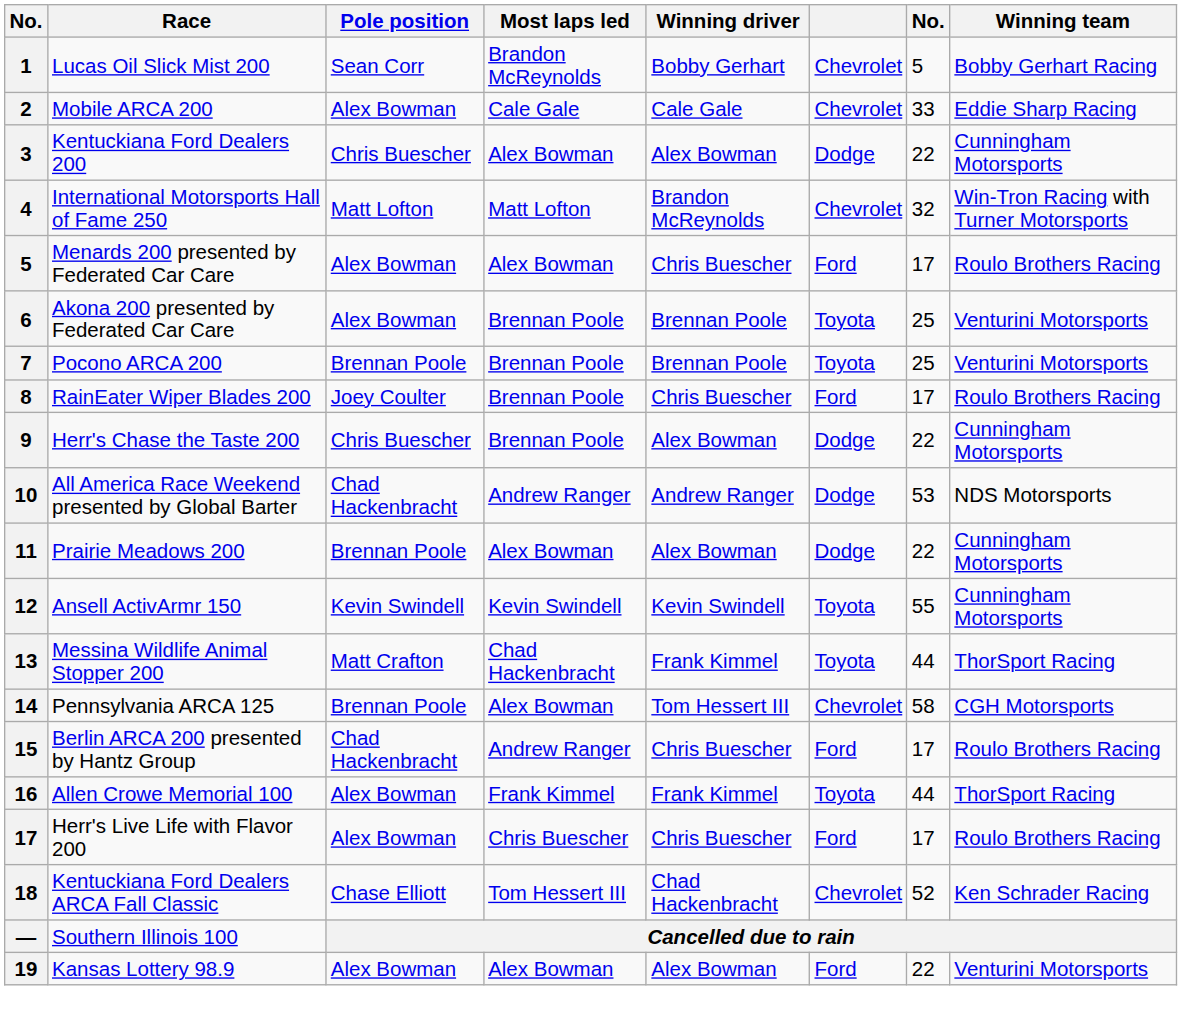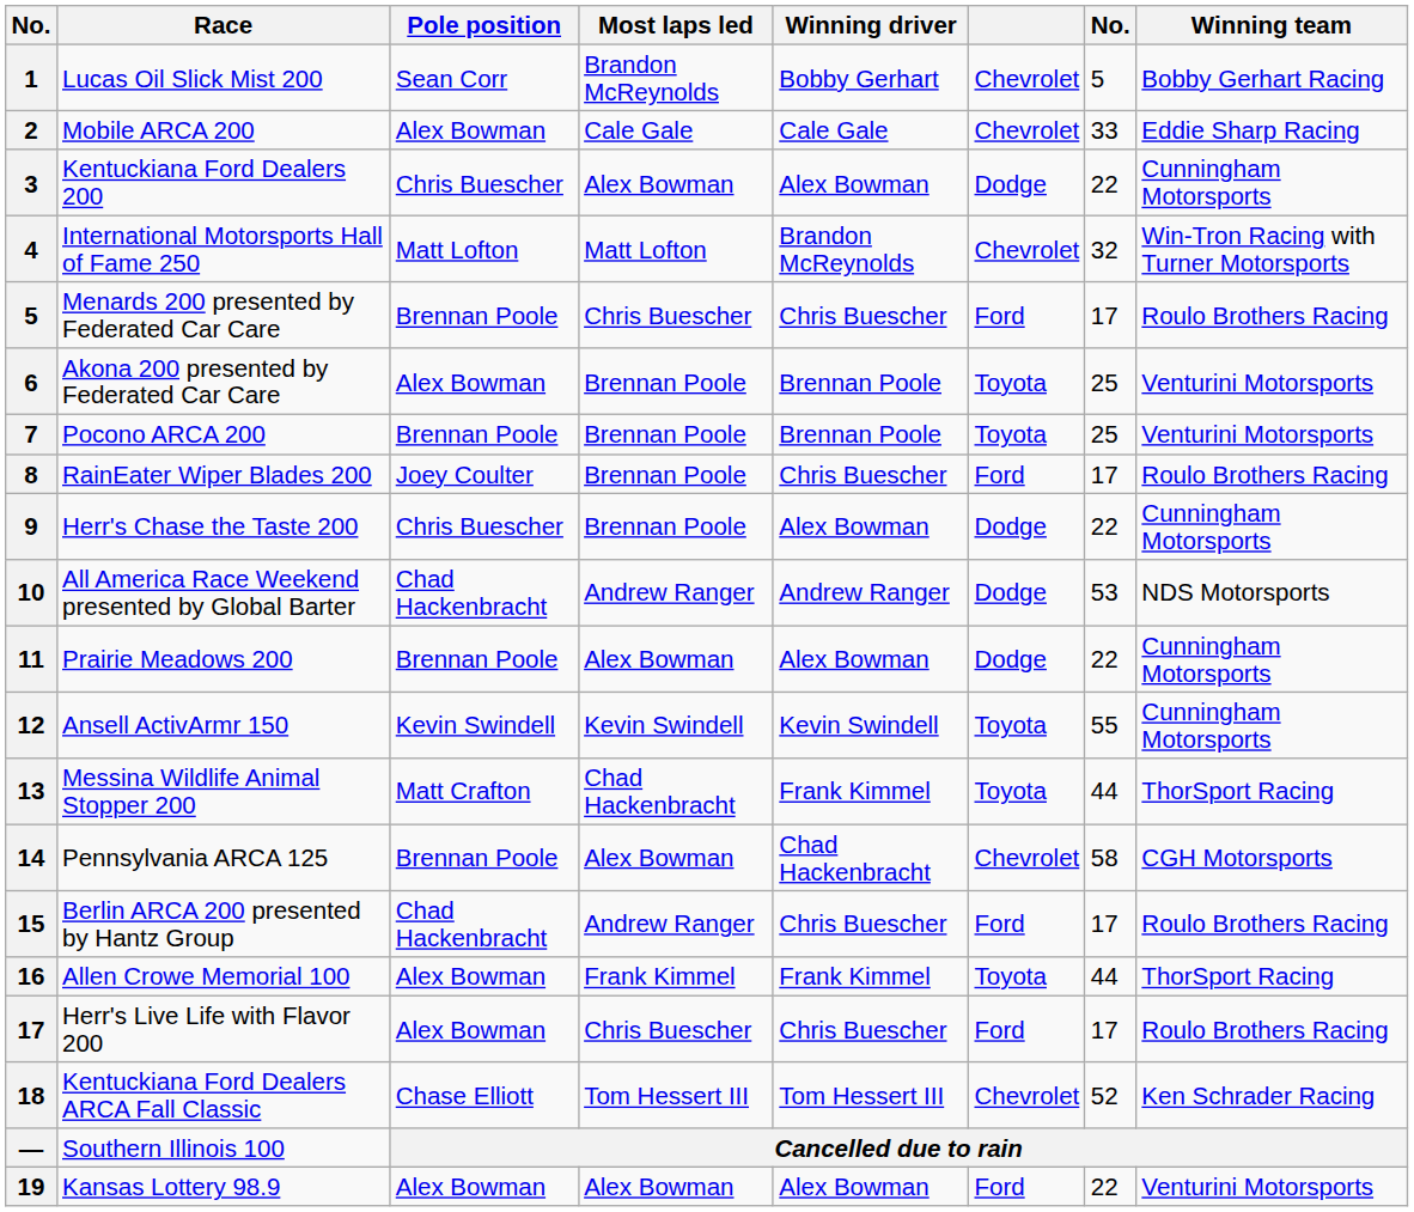 <table class="wikitable" style="font-size:95%">
 <tr>
 <th>No.</th>
 <th>Race</th>
 <th><a href='#'>Pole position</a></th>
 <th>Most laps led</th>
 <th>Winning driver</th>
 <th></th>
 <th>No.</th>
 <th>Winning team</th>
 </tr>
 <tr>
 <th>1</th>
 <td><a href='#'>Lucas Oil Slick Mist 200</a></td>
 <td><a href='#'>Sean Corr</a></td>
 <td><a href='#'>Brandon McReynolds</a></td>
 <td><a href='#'>Bobby Gerhart</a></td>
 <td><a href='#'>Chevrolet</a></td>
 <td>5</td>
 <td><a href='#'>Bobby Gerhart Racing</a></td>
 </tr>
 <tr>
 <th>2</th>
 <td><a href='#'>Mobile ARCA 200</a></td>
 <td><a href='#'>Alex Bowman</a></td>
 <td><a href='#'>Cale Gale</a></td>
 <td><a href='#'>Cale Gale</a></td>
 <td><a href='#'>Chevrolet</a></td>
 <td>33</td>
 <td><a href='#'>Eddie Sharp Racing</a></td>
 </tr>
 <tr>
 <th>3</th>
 <td><a href='#'>Kentuckiana Ford Dealers 200</a></td>
 <td><a href='#'>Chris Buescher</a></td>
 <td><a href='#'>Alex Bowman</a></td>
 <td><a href='#'>Alex Bowman</a></td>
 <td><a href='#'>Dodge</a></td>
 <td>22</td>
 <td><a href='#'>Cunningham Motorsports</a></td>
 </tr>
 <tr>
 <th>4</th>
 <td><a href='#'>International Motorsports Hall of Fame 250</a></td>
 <td><a href='#'>Matt Lofton</a></td>
 <td><a href='#'>Matt Lofton</a></td>
 <td><a href='#'>Brandon McReynolds</a></td>
 <td><a href='#'>Chevrolet</a></td>
 <td>32</td>
 <td><a href='#'>Win-Tron Racing</a> with <a href='#'>Turner Motorsports</a></td>
 </tr>
 <tr>
 <th>5</th>
 <td><a href='#'>Menards 200</a> presented by Federated Car Care</td>
-<td><a href='#'>Alex Bowman</a></td>
-<td><a href='#'>Alex Bowman</a></td>
+<td><a href='#'>Brennan Poole</a></td>
+<td><a href='#'>Chris Buescher</a></td>
 <td><a href='#'>Chris Buescher</a></td>
 <td><a href='#'>Ford</a></td>
 <td>17</td>
 <td><a href='#'>Roulo Brothers Racing</a></td>
 </tr>
 <tr>
 <th>6</th>
 <td><a href='#'>Akona 200</a> presented by Federated Car Care</td>
 <td><a href='#'>Alex Bowman</a></td>
 <td><a href='#'>Brennan Poole</a></td>
 <td><a href='#'>Brennan Poole</a></td>
 <td><a href='#'>Toyota</a></td>
 <td>25</td>
 <td><a href='#'>Venturini Motorsports</a></td>
 </tr>
 <tr>
 <th>7</th>
 <td><a href='#'>Pocono ARCA 200</a></td>
 <td><a href='#'>Brennan Poole</a></td>
 <td><a href='#'>Brennan Poole</a></td>
 <td><a href='#'>Brennan Poole</a></td>
 <td><a href='#'>Toyota</a></td>
 <td>25</td>
 <td><a href='#'>Venturini Motorsports</a></td>
 </tr>
 <tr>
 <th>8</th>
 <td><a href='#'>RainEater Wiper Blades 200</a></td>
 <td><a href='#'>Joey Coulter</a></td>
 <td><a href='#'>Brennan Poole</a></td>
 <td><a href='#'>Chris Buescher</a></td>
 <td><a href='#'>Ford</a></td>
 <td>17</td>
 <td><a href='#'>Roulo Brothers Racing</a></td>
 </tr>
 <tr>
 <th>9</th>
 <td><a href='#'>Herr's Chase the Taste 200</a></td>
 <td><a href='#'>Chris Buescher</a></td>
 <td><a href='#'>Brennan Poole</a></td>
 <td><a href='#'>Alex Bowman</a></td>
 <td><a href='#'>Dodge</a></td>
 <td>22</td>
 <td><a href='#'>Cunningham Motorsports</a></td>
 </tr>
 <tr>
 <th>10</th>
 <td><a href='#'>All America Race Weekend</a> presented by Global Barter</td>
 <td><a href='#'>Chad Hackenbracht</a></td>
 <td><a href='#'>Andrew Ranger</a></td>
 <td><a href='#'>Andrew Ranger</a></td>
 <td><a href='#'>Dodge</a></td>
 <td>53</td>
 <td>NDS Motorsports</td>
 </tr>
 <tr>
 <th>11</th>
 <td><a href='#'>Prairie Meadows 200</a></td>
 <td><a href='#'>Brennan Poole</a></td>
 <td><a href='#'>Alex Bowman</a></td>
 <td><a href='#'>Alex Bowman</a></td>
 <td><a href='#'>Dodge</a></td>
 <td>22</td>
 <td><a href='#'>Cunningham Motorsports</a></td>
 </tr>
 <tr>
 <th>12</th>
 <td><a href='#'>Ansell ActivArmr 150</a></td>
 <td><a href='#'>Kevin Swindell</a></td>
 <td><a href='#'>Kevin Swindell</a></td>
 <td><a href='#'>Kevin Swindell</a></td>
 <td><a href='#'>Toyota</a></td>
 <td>55</td>
 <td><a href='#'>Cunningham Motorsports</a></td>
 </tr>
 <tr>
 <th>13</th>
 <td><a href='#'>Messina Wildlife Animal Stopper 200</a></td>
 <td><a href='#'>Matt Crafton</a></td>
 <td><a href='#'>Chad Hackenbracht</a></td>
 <td><a href='#'>Frank Kimmel</a></td>
 <td><a href='#'>Toyota</a></td>
 <td>44</td>
 <td><a href='#'>ThorSport Racing</a></td>
 </tr>
 <tr>
 <th>14</th>
 <td>Pennsylvania ARCA 125</td>
 <td><a href='#'>Brennan Poole</a></td>
 <td><a href='#'>Alex Bowman</a></td>
-<td><a href='#'>Tom Hessert III</a></td>
+<td><a href='#'>Chad Hackenbracht</a></td>
 <td><a href='#'>Chevrolet</a></td>
 <td>58</td>
 <td><a href='#'>CGH Motorsports</a></td>
 </tr>
 <tr>
 <th>15</th>
 <td><a href='#'>Berlin ARCA 200</a> presented by Hantz Group</td>
 <td><a href='#'>Chad Hackenbracht</a></td>
 <td><a href='#'>Andrew Ranger</a></td>
 <td><a href='#'>Chris Buescher</a></td>
 <td><a href='#'>Ford</a></td>
 <td>17</td>
 <td><a href='#'>Roulo Brothers Racing</a></td>
 </tr>
 <tr>
 <th>16</th>
 <td><a href='#'>Allen Crowe Memorial 100</a></td>
 <td><a href='#'>Alex Bowman</a></td>
 <td><a href='#'>Frank Kimmel</a></td>
 <td><a href='#'>Frank Kimmel</a></td>
 <td><a href='#'>Toyota</a></td>
 <td>44</td>
 <td><a href='#'>ThorSport Racing</a></td>
 </tr>
 <tr>
 <th>17</th>
 <td>Herr's Live Life with Flavor 200</td>
 <td><a href='#'>Alex Bowman</a></td>
 <td><a href='#'>Chris Buescher</a></td>
 <td><a href='#'>Chris Buescher</a></td>
 <td><a href='#'>Ford</a></td>
 <td>17</td>
 <td><a href='#'>Roulo Brothers Racing</a></td>
 </tr>
 <tr>
 <th>18</th>
 <td><a href='#'>Kentuckiana Ford Dealers ARCA Fall Classic</a></td>
 <td><a href='#'>Chase Elliott</a></td>
 <td><a href='#'>Tom Hessert III</a></td>
-<td><a href='#'>Chad Hackenbracht</a></td>
+<td><a href='#'>Tom Hessert III</a></td>
 <td><a href='#'>Chevrolet</a></td>
 <td>52</td>
 <td><a href='#'>Ken Schrader Racing</a></td>
 </tr>
 <tr>
 <th>—</th>
 <td><a href='#'>Southern Illinois 100</a></td>
 <th colspan=6 style="text-align:center;"><em>Cancelled due to rain</em></th>
 </tr>
 <tr>
 <th>19</th>
 <td><a href='#'>Kansas Lottery 98.9</a></td>
 <td><a href='#'>Alex Bowman</a></td>
 <td><a href='#'>Alex Bowman</a></td>
 <td><a href='#'>Alex Bowman</a></td>
 <td><a href='#'>Ford</a></td>
 <td>22</td>
 <td><a href='#'>Venturini Motorsports</a></td>
 </tr>
 </table>
